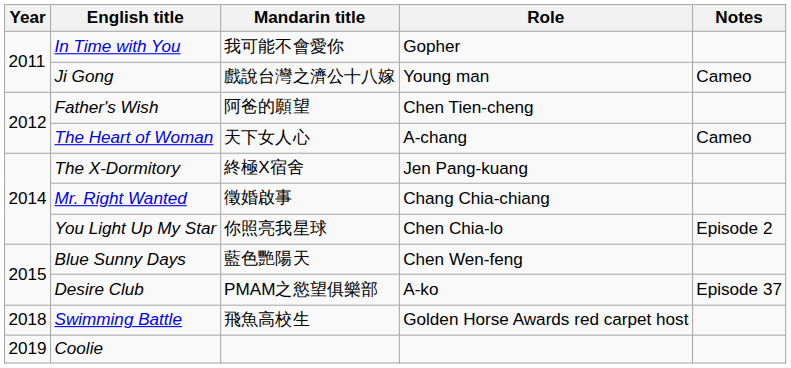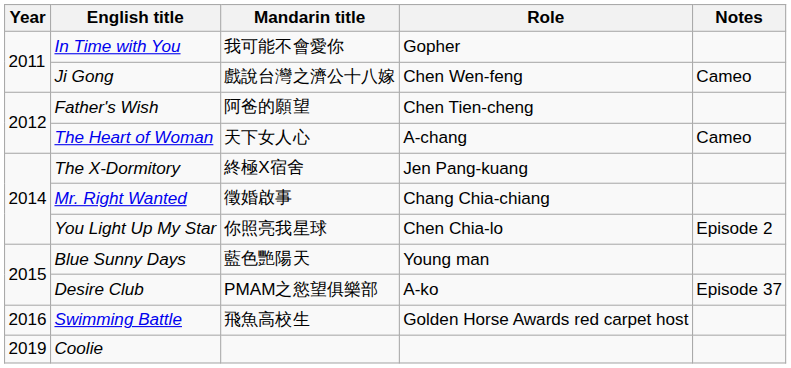 <table class="wikitable sortable">
 <tr>
 <th>Year</th>
 <th>English title</th>
 <th>Mandarin title</th>
 <th>Role</th>
 <th class="unsortable">Notes</th>
 </tr>
 <tr>
 <td rowspan="2">2011</td>
 <td><em><a href='#'>In Time with You</a></em></td>
 <td>我可能不會愛你</td>
 <td>Gopher</td>
 <td></td>
 </tr>
 <tr>
 <td><em>Ji Gong</em></td>
 <td>戲說台灣之濟公十八嫁</td>
-<td>Young man</td>
+<td>Chen Wen-feng</td>
 <td>Cameo</td>
 </tr>
 <tr>
 <td rowspan="2">2012</td>
 <td><em>Father's Wish</em></td>
 <td>阿爸的願望</td>
 <td>Chen Tien-cheng</td>
 <td></td>
 </tr>
 <tr>
 <td><em><a href='#'>The Heart of Woman</a></em></td>
 <td>天下女人心</td>
 <td>A-chang</td>
 <td>Cameo</td>
 </tr>
 <tr>
 <td rowspan="3">2014</td>
 <td><em>The X-Dormitory</em></td>
 <td>終極X宿舍</td>
 <td>Jen Pang-kuang</td>
 <td></td>
 </tr>
 <tr>
 <td><em><a href='#'>Mr. Right Wanted</a></em></td>
 <td>徵婚啟事</td>
 <td>Chang Chia-chiang</td>
 <td></td>
 </tr>
 <tr>
 <td><em>You Light Up My Star</em></td>
 <td>你照亮我星球</td>
 <td>Chen Chia-lo</td>
 <td>Episode 2</td>
 </tr>
 <tr>
 <td rowspan="2">2015</td>
 <td><em>Blue Sunny Days</em></td>
 <td>藍色艷陽天</td>
-<td>Chen Wen-feng</td>
+<td>Young man</td>
 <td></td>
 </tr>
 <tr>
 <td><em>Desire Club</em></td>
 <td>PMAM之慾望俱樂部</td>
 <td>A-ko</td>
 <td>Episode 37</td>
 </tr>
 <tr>
-<td>2018</td>
+<td>2016</td>
 <td><em><a href='#'>Swimming Battle</a></em></td>
 <td>飛魚高校生</td>
 <td>Golden Horse Awards red carpet host</td>
 <td></td>
 </tr>
 <tr>
 <td>2019</td>
 <td><em>Coolie</em></td>
 <td></td>
 <td></td>
 <td></td>
 </tr>
 </table>
